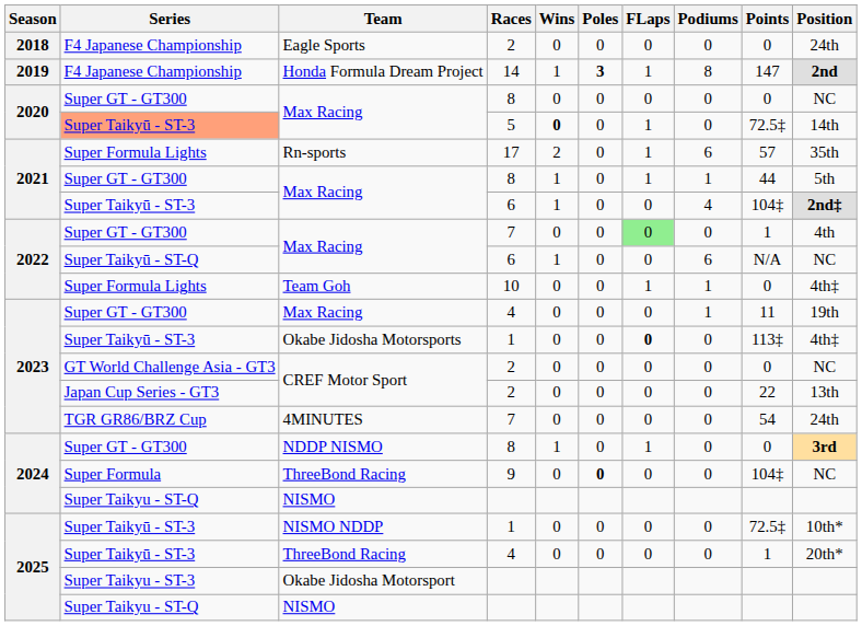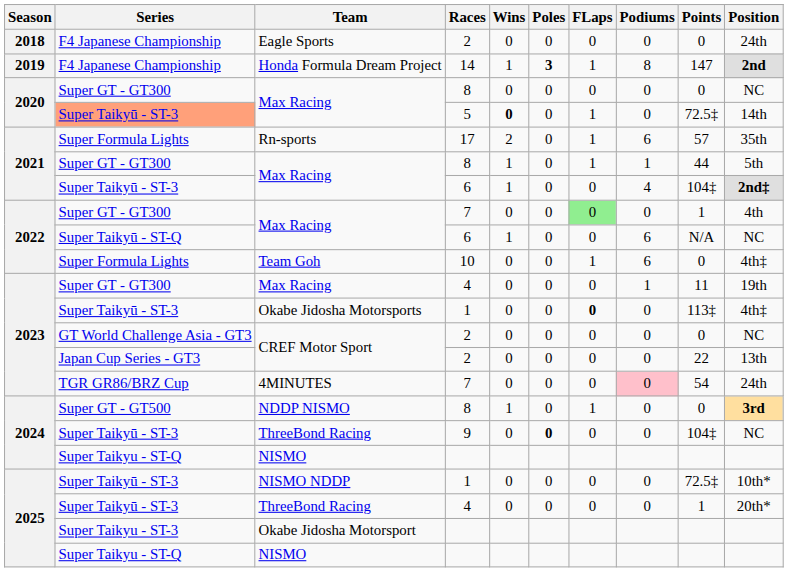 <table class="wikitable" style="font-size: 90%; text-align:center">
 <tr>
 <th>Season</th>
 <th>Series</th>
 <th>Team</th>
 <th>Races</th>
 <th>Wins</th>
 <th>Poles</th>
 <th>FLaps</th>
 <th>Podiums</th>
 <th>Points</th>
 <th>Position</th>
 </tr>
 <tr>
 <th>2018</th>
 <td align=left><a href='#'>F4 Japanese Championship</a></td>
 <td align=left>Eagle Sports</td>
 <td>2</td>
 <td>0</td>
 <td>0</td>
 <td>0</td>
 <td>0</td>
 <td>0</td>
 <td>24th</td>
 </tr>
 <tr>
 <th>2019</th>
 <td align=left><a href='#'>F4 Japanese Championship</a></td>
 <td align=left nowrap><a href='#'>Honda</a> Formula Dream Project</td>
 <td>14</td>
 <td>1</td>
 <td><strong>3</strong></td>
 <td>1</td>
 <td>8</td>
 <td>147</td>
 <td style="background:#dfdfdf"><strong>2nd</strong></td>
 </tr>
 <tr>
 <th rowspan="2">2020</th>
 <td align=left><a href='#'>Super GT - GT300</a></td>
 <td rowspan="2" align="left"><a href='#'>Max Racing</a></td>
 <td>8</td>
 <td>0</td>
 <td>0</td>
 <td>0</td>
 <td>0</td>
 <td>0</td>
 <td>NC</td>
 </tr>
 <tr>
 <td align=left style="background: lightsalmon;"><a href='#'>Super Taikyū - ST-3</a></td>
 <td>5</td>
 <td><strong>0</strong></td>
 <td>0</td>
 <td>1</td>
 <td>0</td>
 <td>72.5‡</td>
 <td>14th</td>
 </tr>
 <tr>
 <th rowspan="3">2021</th>
 <td align=left><a href='#'>Super Formula Lights</a></td>
 <td align=left>Rn-sports</td>
 <td>17</td>
 <td>2</td>
 <td>0</td>
 <td>1</td>
 <td>6</td>
 <td>57</td>
 <td>35th</td>
 </tr>
 <tr>
 <td align=left><a href='#'>Super GT - GT300</a></td>
 <td rowspan="2" align="left"><a href='#'>Max Racing</a></td>
 <td>8</td>
 <td>1</td>
 <td>0</td>
 <td>1</td>
 <td>1</td>
 <td>44</td>
 <td>5th</td>
 </tr>
 <tr>
 <td align=left><a href='#'>Super Taikyū - ST-3</a></td>
 <td>6</td>
 <td>1</td>
 <td>0</td>
 <td>0</td>
 <td>4</td>
 <td>104‡</td>
 <td style="background:#dfdfdf"><strong>2nd‡</strong></td>
 </tr>
 <tr>
 <th rowspan="3">2022</th>
 <td align=left><a href='#'>Super GT - GT300</a></td>
 <td rowspan="2" align="left"><a href='#'>Max Racing</a></td>
 <td>7</td>
 <td>0</td>
 <td>0</td>
 <td style="background: lightgreen;">0</td>
 <td>0</td>
 <td>1</td>
 <td>4th</td>
 </tr>
 <tr>
 <td align=left><a href='#'>Super Taikyū - ST-Q</a></td>
 <td>6</td>
 <td>1</td>
 <td>0</td>
 <td>0</td>
 <td>6</td>
 <td>N/A</td>
 <td>NC</td>
 </tr>
 <tr>
 <td align=left><a href='#'>Super Formula Lights</a></td>
 <td align=left><a href='#'>Team Goh</a></td>
 <td>10</td>
 <td>0</td>
 <td>0</td>
 <td>1</td>
-<td>1</td>
+<td>6</td>
 <td>0</td>
 <td>4th‡</td>
 </tr>
 <tr>
 <th rowspan="5">2023</th>
 <td align=left><a href='#'>Super GT - GT300</a></td>
 <td align=left><a href='#'>Max Racing</a></td>
 <td>4</td>
 <td>0</td>
 <td>0</td>
 <td>0</td>
 <td>1</td>
 <td>11</td>
 <td>19th</td>
 </tr>
 <tr>
 <td align="left"><a href='#'>Super Taikyū - ST-3</a></td>
 <td align="left">Okabe Jidosha Motorsports</td>
 <td>1</td>
 <td>0</td>
 <td>0</td>
 <td><strong>0</strong></td>
 <td>0</td>
 <td>113‡</td>
 <td>4th‡</td>
 </tr>
 <tr>
 <td align=left nowrap><a href='#'>GT World Challenge Asia - GT3</a></td>
 <td rowspan="2" align="left">CREF Motor Sport</td>
 <td>2</td>
 <td>0</td>
 <td>0</td>
 <td>0</td>
 <td>0</td>
 <td>0</td>
 <td>NC</td>
 </tr>
 <tr>
 <td align=left><a href='#'>Japan Cup Series - GT3</a></td>
 <td>2</td>
 <td>0</td>
 <td>0</td>
 <td>0</td>
 <td>0</td>
 <td>22</td>
 <td>13th</td>
 </tr>
 <tr>
 <td align=left><a href='#'>TGR GR86/BRZ Cup</a></td>
 <td align=left>4MINUTES</td>
 <td>7</td>
 <td>0</td>
 <td>0</td>
 <td>0</td>
-<td>0</td>
+<td style="background: pink;">0</td>
 <td>54</td>
 <td>24th</td>
 </tr>
 <tr>
 <th rowspan="3">2024</th>
-<td align=left><a href='#'>Super GT - GT300</a></td>
+<td align=left><a href='#'>Super GT - GT500</a></td>
 <td align=left><a href='#'>NDDP NISMO</a></td>
 <td>8</td>
 <td>1</td>
 <td>0</td>
 <td>1</td>
 <td>0</td>
 <td>0</td>
 <td style="background:#FFDF9F;"><strong>3rd</strong></td>
 </tr>
 <tr>
-<td align=left><a href='#'>Super Formula</a></td>
+<td align=left><a href='#'>Super Taikyū - ST-3</a></td>
 <td align=left><a href='#'>ThreeBond Racing</a></td>
 <td>9</td>
 <td>0</td>
 <td><strong>0</strong></td>
 <td>0</td>
 <td>0</td>
 <td>104‡</td>
 <td>NC</td>
 </tr>
 <tr>
 <td align=left><a href='#'>Super Taikyu - ST-Q</a></td>
 <td align=left><a href='#'>NISMO</a></td>
 <td></td>
 <td></td>
 <td></td>
 <td></td>
 <td></td>
 <td></td>
 <td></td>
 </tr>
 <tr>
 <th rowspan="4">2025</th>
 <td align="left"><a href='#'>Super Taikyū - ST-3</a></td>
 <td align=left><a href='#'>NISMO NDDP</a></td>
 <td>1</td>
 <td>0</td>
 <td>0</td>
 <td>0</td>
 <td>0</td>
 <td>72.5‡</td>
 <td>10th*</td>
 </tr>
 <tr>
 <td align=left><a href='#'>Super Taikyū - ST-3</a></td>
 <td align=left><a href='#'>ThreeBond Racing</a></td>
 <td>4</td>
 <td>0</td>
 <td>0</td>
 <td>0</td>
 <td>0</td>
 <td>1</td>
 <td>20th*</td>
 </tr>
 <tr>
 <td align=left><a href='#'>Super Taikyu - ST-3</a></td>
 <td align=left>Okabe Jidosha Motorsport</td>
 <td></td>
 <td></td>
 <td></td>
 <td></td>
 <td></td>
 <td></td>
 <td></td>
 </tr>
 <tr>
 <td align=left><a href='#'>Super Taikyu - ST-Q</a></td>
 <td align=left><a href='#'>NISMO</a></td>
 <td></td>
 <td></td>
 <td></td>
 <td></td>
 <td></td>
 <td></td>
 <td></td>
 </tr>
 </table>
